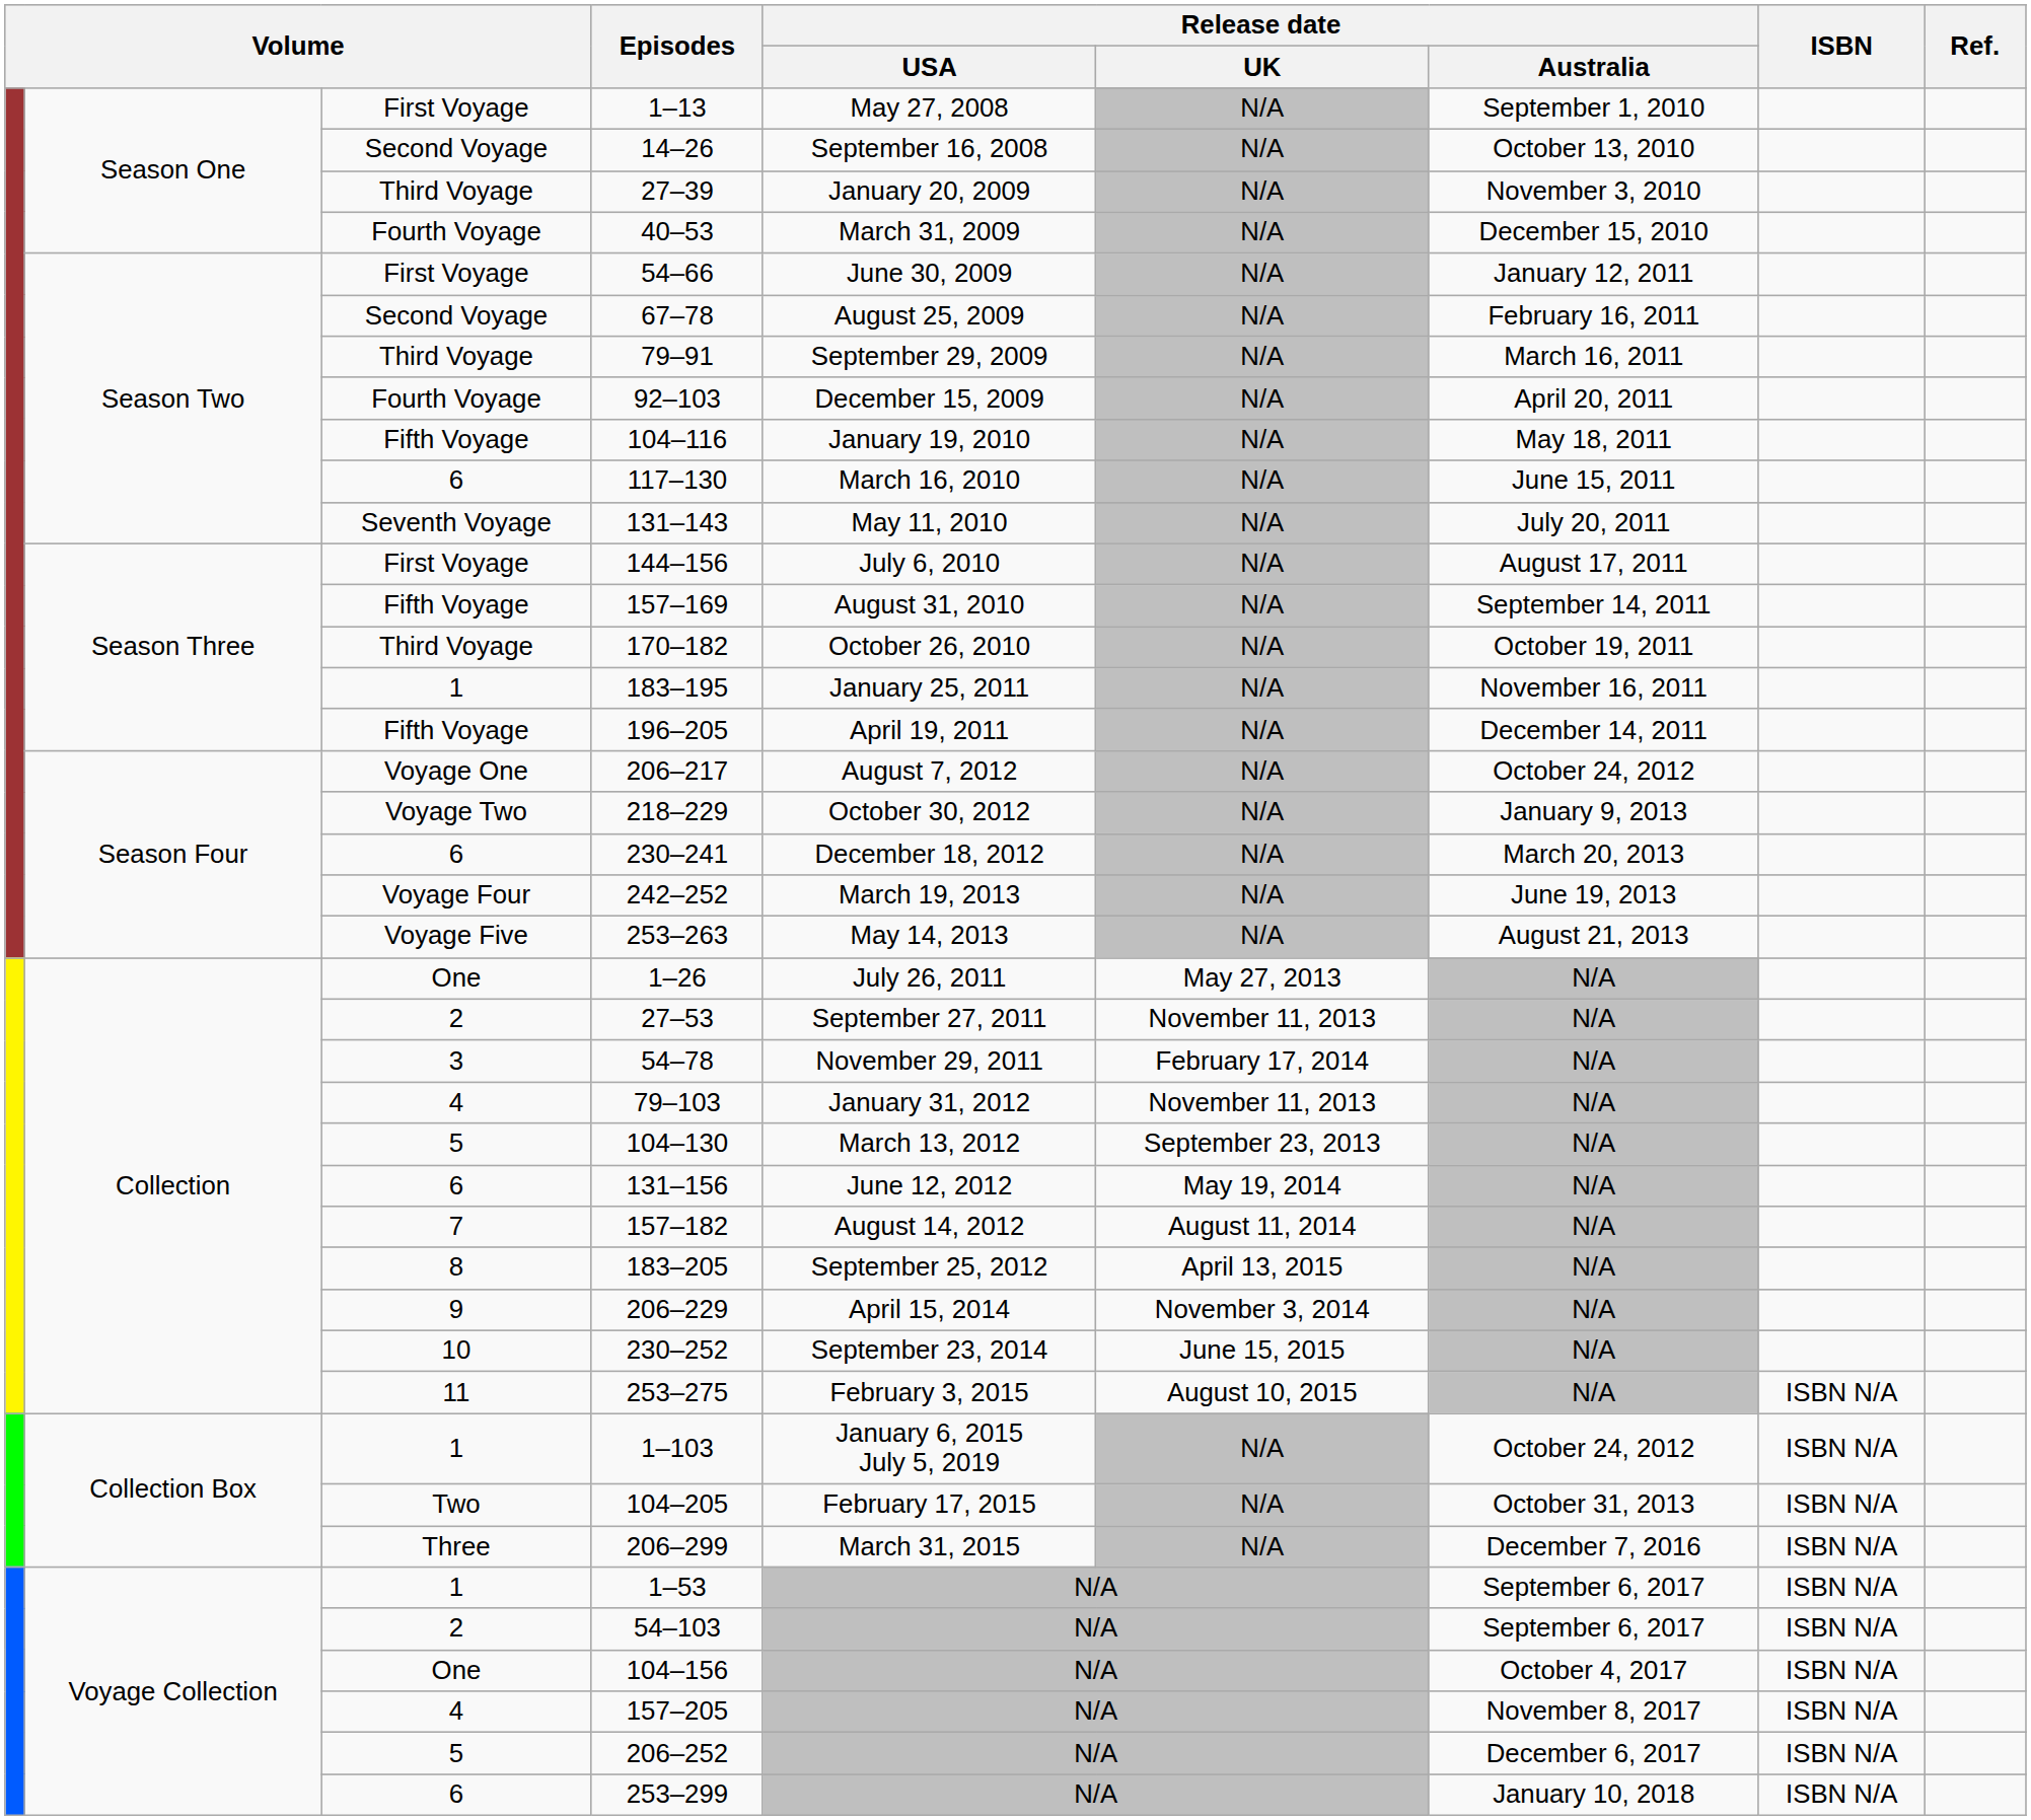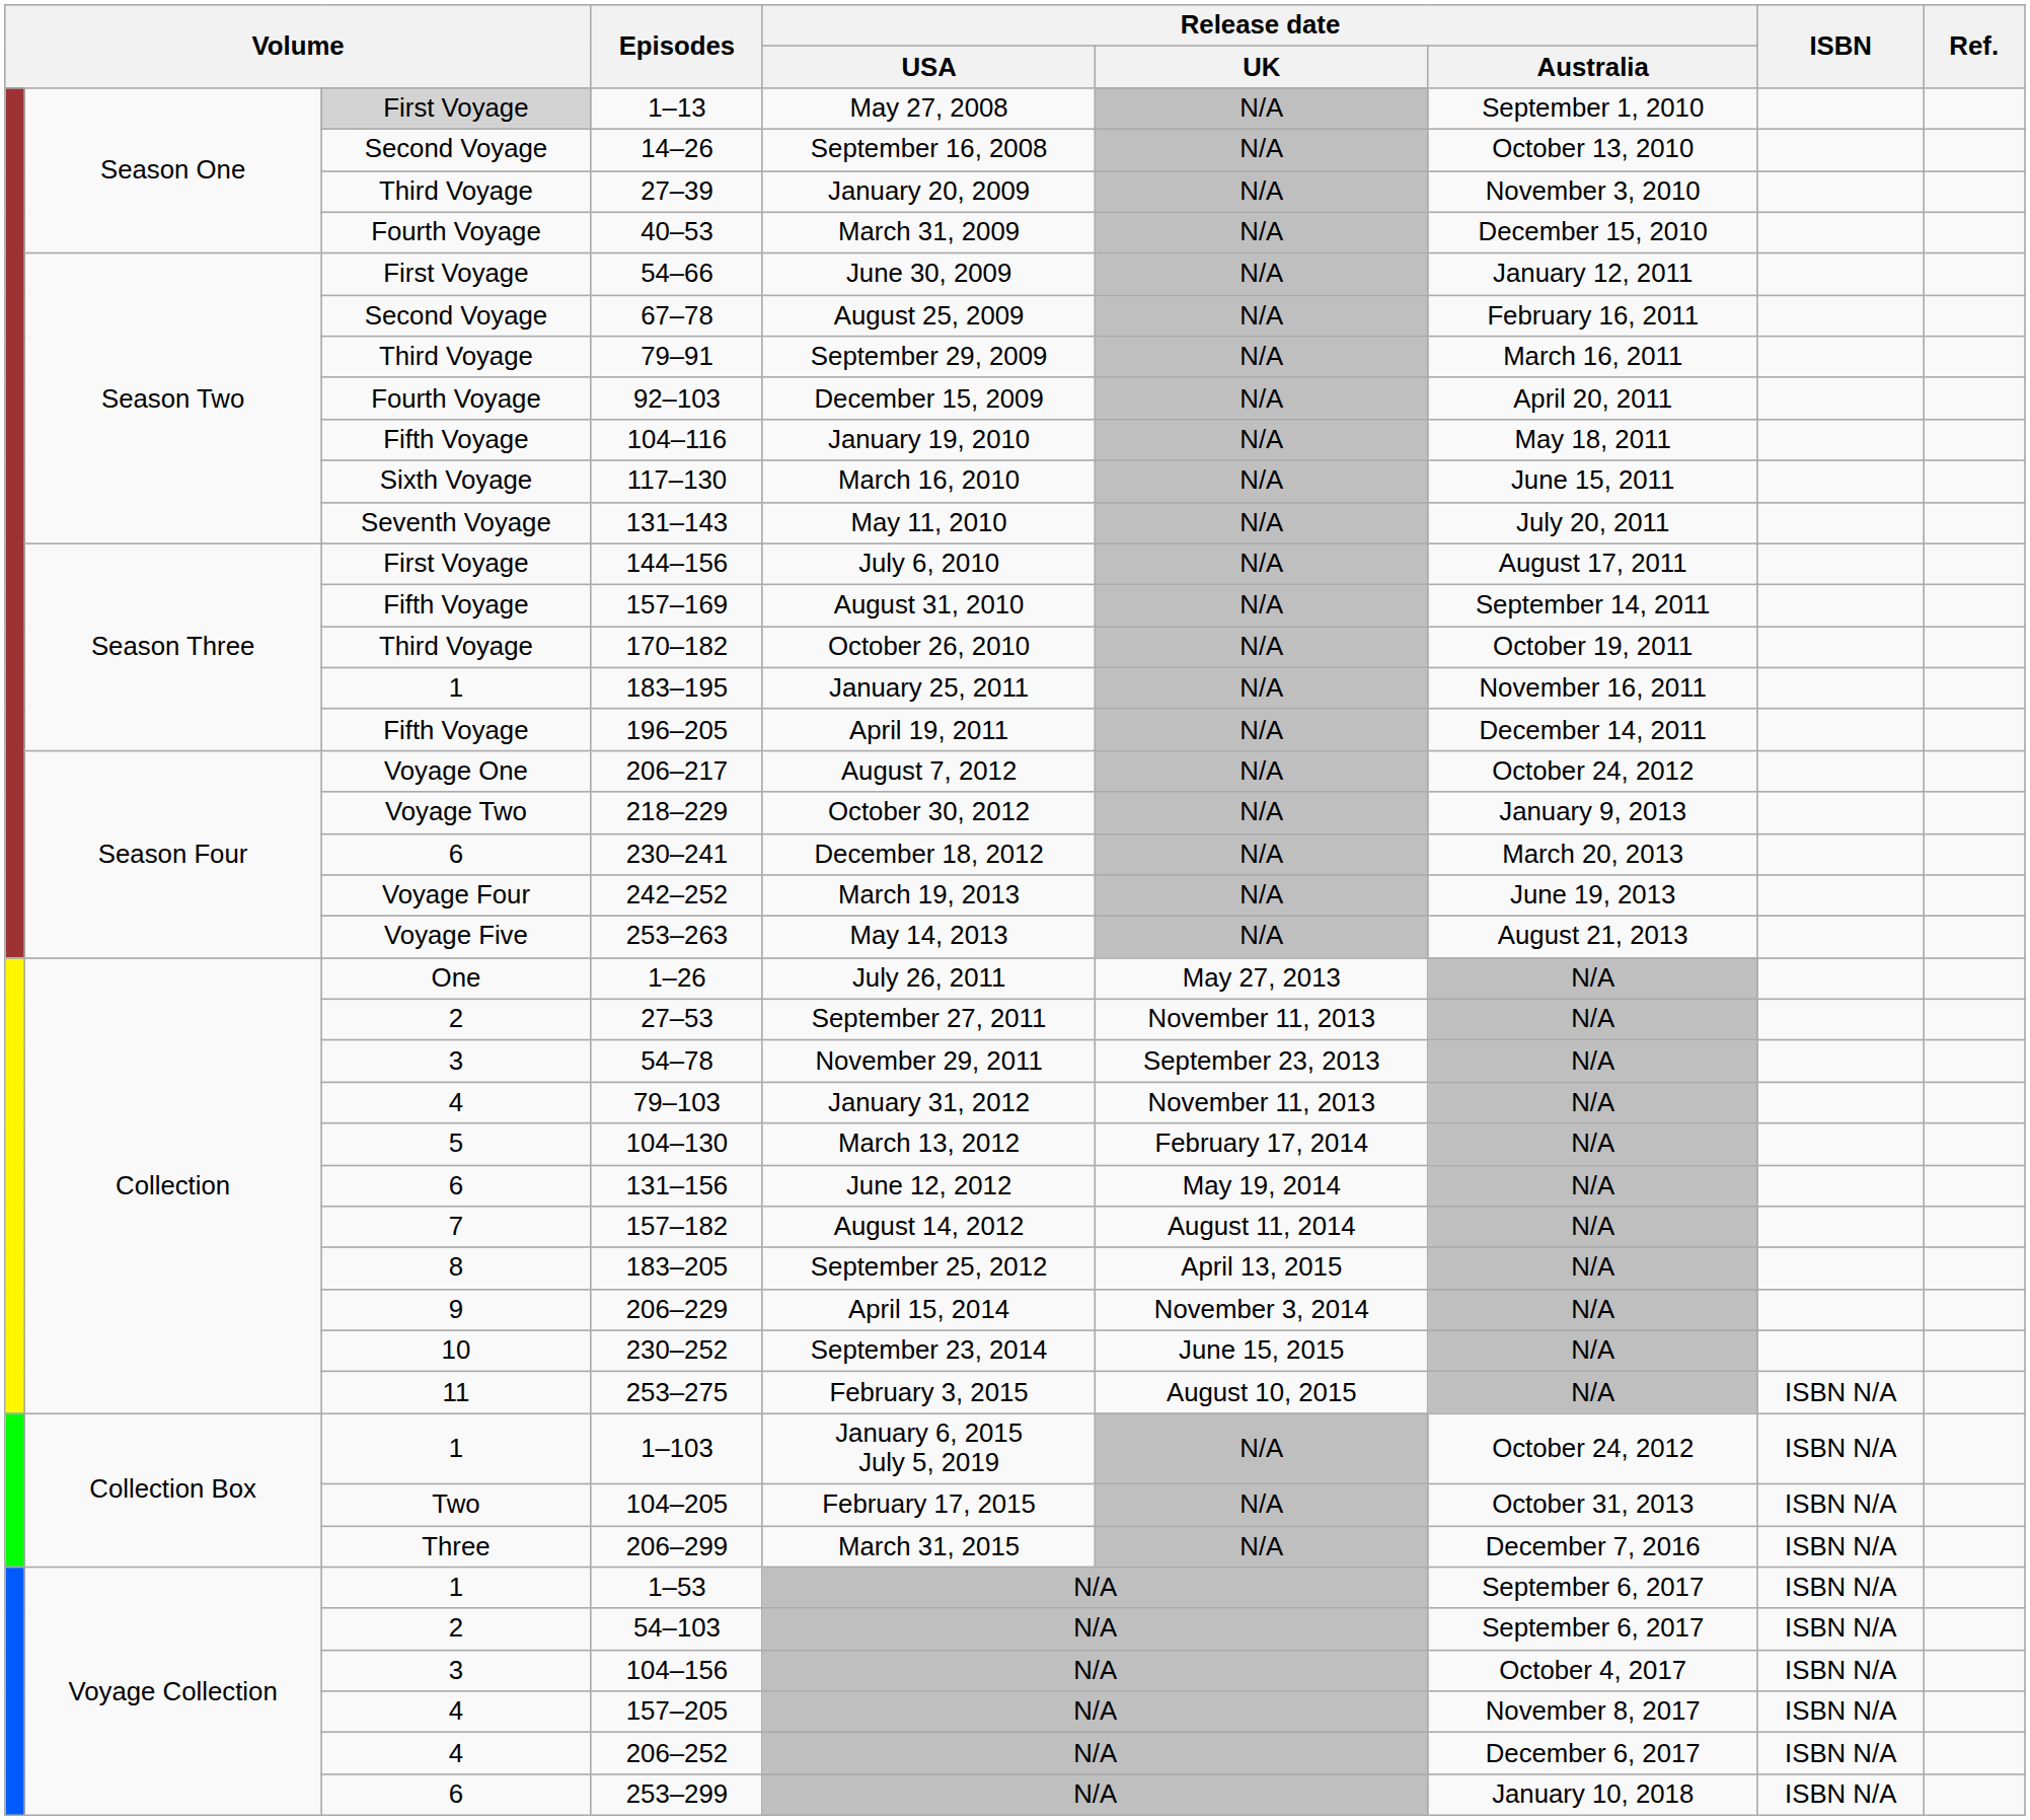 <table class="wikitable" style="text-align: center; width: 98%;">
 <tr>
 <th colspan="3" rowspan="2">Volume</th>
 <th rowspan="2">Episodes</th>
 <th colspan="3">Release date</th>
 <th rowspan="2">ISBN</th>
 <th rowspan="2" style="width:5%;">Ref.</th>
 </tr>
 <tr>
 <th>USA</th>
 <th>UK</th>
 <th>Australia</th>
 </tr>
 <tr>
 <td rowspan="21" style="width:1%; background:#9C3234;"></td>
 <td rowspan="4">Season One</td>
-<td>First Voyage</td>
+<td style="background: lightgrey;">First Voyage</td>
 <td>1–13</td>
 <td>May 27, 2008</td>
 <td style="background:#BFBFBF;">N/A</td>
 <td>September 1, 2010</td>
 <td></td>
 <td></td>
 </tr>
 <tr>
 <td>Second Voyage</td>
 <td>14–26</td>
 <td>September 16, 2008</td>
 <td style="background:#BFBFBF;">N/A</td>
 <td>October 13, 2010</td>
 <td></td>
 <td></td>
 </tr>
 <tr>
 <td>Third Voyage</td>
 <td>27–39</td>
 <td>January 20, 2009</td>
 <td style="background:#BFBFBF;">N/A</td>
 <td>November 3, 2010</td>
 <td></td>
 <td></td>
 </tr>
 <tr>
 <td>Fourth Voyage</td>
 <td>40–53</td>
 <td>March 31, 2009</td>
 <td style="background:#BFBFBF;">N/A</td>
 <td>December 15, 2010</td>
 <td></td>
 <td></td>
 </tr>
 <tr>
 <td rowspan="7">Season Two</td>
 <td>First Voyage</td>
 <td>54–66</td>
 <td>June 30, 2009</td>
 <td style="background:#BFBFBF;">N/A</td>
 <td>January 12, 2011</td>
 <td></td>
 <td></td>
 </tr>
 <tr>
 <td>Second Voyage</td>
 <td>67–78</td>
 <td>August 25, 2009</td>
 <td style="background:#BFBFBF;">N/A</td>
 <td>February 16, 2011</td>
 <td></td>
 <td></td>
 </tr>
 <tr>
 <td>Third Voyage</td>
 <td>79–91</td>
 <td>September 29, 2009</td>
 <td style="background:#BFBFBF;">N/A</td>
 <td>March 16, 2011</td>
 <td></td>
 <td></td>
 </tr>
 <tr>
 <td>Fourth Voyage</td>
 <td>92–103</td>
 <td>December 15, 2009</td>
 <td style="background:#BFBFBF;">N/A</td>
 <td>April 20, 2011</td>
 <td></td>
 <td></td>
 </tr>
 <tr>
 <td>Fifth Voyage</td>
 <td>104–116</td>
 <td>January 19, 2010</td>
 <td style="background:#BFBFBF;">N/A</td>
 <td>May 18, 2011</td>
 <td></td>
 <td></td>
 </tr>
 <tr>
-<td>6</td>
+<td>Sixth Voyage</td>
 <td>117–130</td>
 <td>March 16, 2010</td>
 <td style="background:#BFBFBF;">N/A</td>
 <td>June 15, 2011</td>
 <td></td>
 <td></td>
 </tr>
 <tr>
 <td>Seventh Voyage</td>
 <td>131–143</td>
 <td>May 11, 2010</td>
 <td style="background:#BFBFBF;">N/A</td>
 <td>July 20, 2011</td>
 <td></td>
 <td></td>
 </tr>
 <tr>
 <td rowspan="5">Season Three</td>
 <td>First Voyage</td>
 <td>144–156</td>
 <td>July 6, 2010</td>
 <td style="background:#BFBFBF;">N/A</td>
 <td>August 17, 2011</td>
 <td></td>
 <td></td>
 </tr>
 <tr>
 <td>Fifth Voyage</td>
 <td>157–169</td>
 <td>August 31, 2010</td>
 <td style="background:#BFBFBF;">N/A</td>
 <td>September 14, 2011</td>
 <td></td>
 <td></td>
 </tr>
 <tr>
 <td>Third Voyage</td>
 <td>170–182</td>
 <td>October 26, 2010</td>
 <td style="background:#BFBFBF;">N/A</td>
 <td>October 19, 2011</td>
 <td></td>
 <td></td>
 </tr>
 <tr>
 <td>1</td>
 <td>183–195</td>
 <td>January 25, 2011</td>
 <td style="background:#BFBFBF;">N/A</td>
 <td>November 16, 2011</td>
 <td></td>
 <td></td>
 </tr>
 <tr>
 <td>Fifth Voyage</td>
 <td>196–205</td>
 <td>April 19, 2011</td>
 <td style="background:#BFBFBF;">N/A</td>
 <td>December 14, 2011</td>
 <td></td>
 <td></td>
 </tr>
 <tr>
 <td rowspan="5">Season Four</td>
 <td>Voyage One</td>
 <td>206–217</td>
 <td>August 7, 2012</td>
 <td style="background:#BFBFBF;">N/A</td>
 <td>October 24, 2012</td>
 <td></td>
 <td></td>
 </tr>
 <tr>
 <td>Voyage Two</td>
 <td>218–229</td>
 <td>October 30, 2012</td>
 <td style="background:#BFBFBF;">N/A</td>
 <td>January 9, 2013</td>
 <td></td>
 <td></td>
 </tr>
 <tr>
 <td>6</td>
 <td>230–241</td>
 <td>December 18, 2012</td>
 <td style="background:#BFBFBF;">N/A</td>
 <td>March 20, 2013</td>
 <td></td>
 <td></td>
 </tr>
 <tr>
 <td>Voyage Four</td>
 <td>242–252</td>
 <td>March 19, 2013</td>
 <td style="background:#BFBFBF;">N/A</td>
 <td>June 19, 2013</td>
 <td></td>
 <td></td>
 </tr>
 <tr>
 <td>Voyage Five</td>
 <td>253–263</td>
 <td>May 14, 2013</td>
 <td style="background:#BFBFBF;">N/A</td>
 <td>August 21, 2013</td>
 <td></td>
 <td></td>
 </tr>
 <tr>
 <td rowspan="11" style="width:1%; background:#fff600;"></td>
 <td rowspan="11">Collection</td>
 <td>One</td>
 <td>1–26</td>
 <td>July 26, 2011</td>
 <td>May 27, 2013</td>
 <td style="background:#BFBFBF;">N/A</td>
 <td></td>
 <td></td>
 </tr>
 <tr>
 <td>2</td>
 <td>27–53</td>
 <td>September 27, 2011</td>
 <td>November 11, 2013</td>
 <td style="background:#BFBFBF;">N/A</td>
 <td></td>
 <td></td>
 </tr>
 <tr>
 <td>3</td>
 <td>54–78</td>
 <td>November 29, 2011</td>
-<td>February 17, 2014</td>
+<td>September 23, 2013</td>
 <td style="background:#BFBFBF;">N/A</td>
 <td></td>
 <td></td>
 </tr>
 <tr>
 <td>4</td>
 <td>79–103</td>
 <td>January 31, 2012</td>
 <td>November 11, 2013</td>
 <td style="background:#BFBFBF;">N/A</td>
 <td></td>
 <td></td>
 </tr>
 <tr>
 <td>5</td>
 <td>104–130</td>
 <td>March 13, 2012</td>
-<td>September 23, 2013</td>
+<td>February 17, 2014</td>
 <td style="background:#BFBFBF;">N/A</td>
 <td></td>
 <td></td>
 </tr>
 <tr>
 <td>6</td>
 <td>131–156</td>
 <td>June 12, 2012</td>
 <td>May 19, 2014</td>
 <td style="background:#BFBFBF;">N/A</td>
 <td></td>
 <td></td>
 </tr>
 <tr>
 <td>7</td>
 <td>157–182</td>
 <td>August 14, 2012</td>
 <td>August 11, 2014</td>
 <td style="background:#BFBFBF;">N/A</td>
 <td></td>
 <td></td>
 </tr>
 <tr>
 <td>8</td>
 <td>183–205</td>
 <td>September 25, 2012</td>
 <td>April 13, 2015</td>
 <td style="background:#BFBFBF;">N/A</td>
 <td></td>
 <td></td>
 </tr>
 <tr>
 <td>9</td>
 <td>206–229</td>
 <td>April 15, 2014</td>
 <td>November 3, 2014</td>
 <td style="background:#BFBFBF;">N/A</td>
 <td></td>
 <td></td>
 </tr>
 <tr>
 <td>10</td>
 <td>230–252</td>
 <td>September 23, 2014</td>
 <td>June 15, 2015</td>
 <td style="background:#BFBFBF;">N/A</td>
 <td></td>
 <td></td>
 </tr>
 <tr>
 <td>11</td>
 <td>253–275</td>
 <td>February 3, 2015</td>
 <td>August 10, 2015</td>
 <td style="background:#BFBFBF;">N/A</td>
 <td>ISBN N/A</td>
 <td></td>
 </tr>
 <tr>
 <td rowspan="3" style="width:1%; background:#00ff00;"></td>
 <td rowspan="3">Collection Box</td>
 <td>1</td>
 <td>1–103</td>
 <td>January 6, 2015<br>July 5, 2019</td>
 <td style="background:#BFBFBF;">N/A</td>
 <td>October 24, 2012</td>
 <td>ISBN N/A</td>
 <td></td>
 </tr>
 <tr>
 <td>Two</td>
 <td>104–205</td>
 <td>February 17, 2015</td>
 <td style="background:#BFBFBF;">N/A</td>
 <td>October 31, 2013</td>
 <td>ISBN N/A</td>
 <td></td>
 </tr>
 <tr>
 <td>Three</td>
 <td>206–299</td>
 <td>March 31, 2015</td>
 <td style="background:#BFBFBF;">N/A</td>
 <td>December 7, 2016</td>
 <td>ISBN N/A</td>
 <td></td>
 </tr>
 <tr>
 <td rowspan="6" style="width:1%; background:#005bff;"></td>
 <td rowspan="6">Voyage Collection</td>
 <td>1</td>
 <td>1–53</td>
 <td colspan="2" style="background:#BFBFBF;">N/A</td>
 <td>September 6, 2017</td>
 <td>ISBN N/A</td>
 <td></td>
 </tr>
 <tr>
 <td>2</td>
 <td>54–103</td>
 <td colspan="2" style="background:#BFBFBF;">N/A</td>
 <td>September 6, 2017</td>
 <td>ISBN N/A</td>
 <td></td>
 </tr>
 <tr>
-<td>One</td>
+<td>3</td>
 <td>104–156</td>
 <td colspan="2" style="background:#BFBFBF;">N/A</td>
 <td>October 4, 2017</td>
 <td>ISBN N/A</td>
 <td></td>
 </tr>
 <tr>
 <td>4</td>
 <td>157–205</td>
 <td colspan="2" style="background:#BFBFBF;">N/A</td>
 <td>November 8, 2017</td>
 <td>ISBN N/A</td>
 <td></td>
 </tr>
 <tr>
-<td>5</td>
+<td>4</td>
 <td>206–252</td>
 <td colspan="2" style="background:#BFBFBF;">N/A</td>
 <td>December 6, 2017</td>
 <td>ISBN N/A</td>
 <td></td>
 </tr>
 <tr>
 <td>6</td>
 <td>253–299</td>
 <td colspan="2" style="background:#BFBFBF;">N/A</td>
 <td>January 10, 2018</td>
 <td>ISBN N/A</td>
 <td></td>
 </tr>
 </table>
